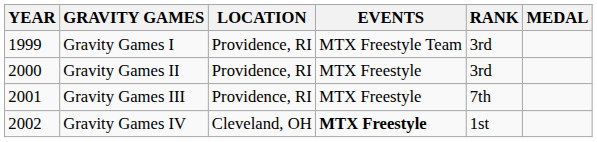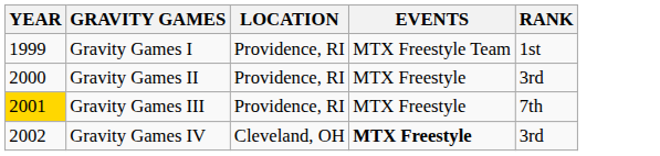 <table class="wikitable">
 <tr>
 <th>YEAR</th>
 <th>GRAVITY GAMES</th>
 <th>LOCATION</th>
 <th>EVENTS</th>
 <th>RANK</th>
-<th>MEDAL</th>
 </tr>
 <tr>
 <td>1999</td>
 <td>Gravity Games I</td>
 <td>Providence, RI</td>
 <td>MTX Freestyle Team</td>
-<td>3rd</td>
-<td></td>
+<td>1st</td>
 </tr>
 <tr>
 <td>2000</td>
 <td>Gravity Games II</td>
 <td>Providence, RI</td>
 <td>MTX Freestyle</td>
 <td>3rd</td>
-<td></td>
 </tr>
 <tr>
-<td>2001</td>
+<td style="background: gold;">2001</td>
 <td>Gravity Games III</td>
 <td>Providence, RI</td>
 <td>MTX Freestyle</td>
 <td>7th</td>
-<td></td>
 </tr>
 <tr>
 <td>2002</td>
 <td>Gravity Games IV</td>
 <td>Cleveland, OH</td>
 <td><strong>MTX Freestyle</strong></td>
-<td>1st</td>
-<td></td>
+<td>3rd</td>
 </tr>
 </table>
